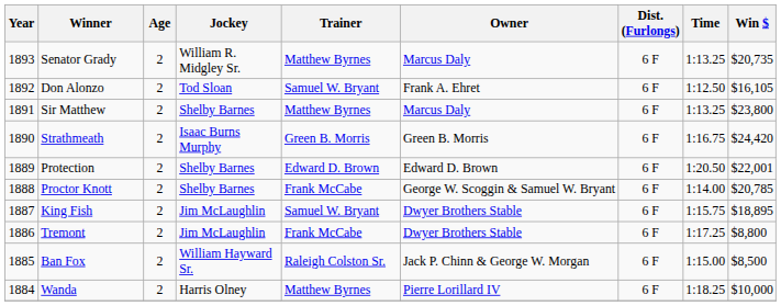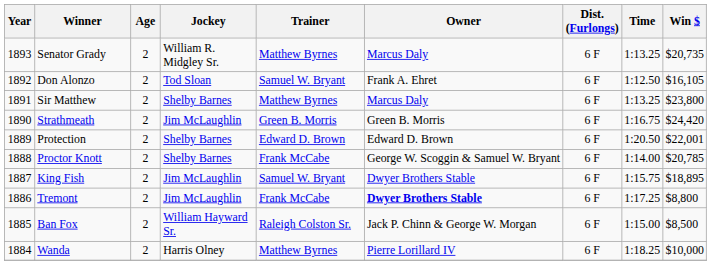 <table class="wikitable sortable" style="font-size:90%">
 <tr>
 <th style="width:30px">Year<br></th>
 <th style="width:110px">Winner<br></th>
 <th style="width:30px">Age<br></th>
 <th style="width:110px">Jockey<br></th>
 <th style="width:125px">Trainer<br></th>
 <th>Owner<br></th>
 <th style="width:25px">Dist.<br> <span>(<a href='#'>Furlongs</a>)</span></th>
 <th style="width:25px">Time<br></th>
 <th style="width:35px">Win <a href='#'>$</a></th>
 </tr>
 <tr>
 <td align=center>1893</td>
 <td>Senator Grady</td>
 <td align=center>2</td>
 <td>William R. Midgley Sr.</td>
 <td><a href='#'>Matthew Byrnes</a></td>
 <td><a href='#'>Marcus Daly</a></td>
 <td align=center>6 F</td>
 <td>1:13.25</td>
 <td>$20,735</td>
 </tr>
 <tr>
 <td align=center>1892</td>
 <td>Don Alonzo</td>
 <td align=center>2</td>
 <td><a href='#'>Tod Sloan</a></td>
 <td><a href='#'>Samuel W. Bryant</a></td>
 <td>Frank A. Ehret</td>
 <td align=center>6 F</td>
 <td>1:12.50</td>
 <td>$16,105</td>
 </tr>
 <tr>
 <td align=center>1891</td>
 <td>Sir Matthew</td>
 <td align=center>2</td>
 <td><a href='#'>Shelby Barnes</a></td>
 <td><a href='#'>Matthew Byrnes</a></td>
 <td><a href='#'>Marcus Daly</a></td>
 <td align=center>6 F</td>
 <td>1:13.25</td>
 <td>$23,800</td>
 </tr>
 <tr>
 <td align=center>1890</td>
 <td><a href='#'>Strathmeath</a></td>
 <td align=center>2</td>
-<td><a href='#'>Isaac Burns Murphy</a></td>
+<td><a href='#'>Jim McLaughlin</a></td>
 <td><a href='#'>Green B. Morris</a></td>
 <td>Green B. Morris</td>
 <td align=center>6 F</td>
 <td>1:16.75</td>
 <td>$24,420</td>
 </tr>
 <tr>
 <td align=center>1889</td>
 <td>Protection</td>
 <td align=center>2</td>
 <td><a href='#'>Shelby Barnes</a></td>
 <td><a href='#'>Edward D. Brown</a></td>
 <td>Edward D. Brown</td>
 <td align=center>6 F</td>
 <td>1:20.50</td>
 <td>$22,001</td>
 </tr>
 <tr>
 <td align=center>1888</td>
 <td><a href='#'>Proctor Knott</a></td>
 <td align=center>2</td>
 <td><a href='#'>Shelby Barnes</a></td>
 <td><a href='#'>Frank McCabe</a></td>
 <td>George W. Scoggin & Samuel W. Bryant</td>
 <td align=center>6 F</td>
 <td>1:14.00</td>
 <td>$20,785</td>
 </tr>
 <tr>
 <td align=center>1887</td>
 <td><a href='#'>King Fish</a></td>
 <td align=center>2</td>
 <td><a href='#'>Jim McLaughlin</a></td>
 <td><a href='#'>Samuel W. Bryant</a></td>
 <td><a href='#'>Dwyer Brothers Stable</a></td>
 <td align=center>6 F</td>
 <td>1:15.75</td>
 <td>$18,895</td>
 </tr>
 <tr>
 <td align=center>1886</td>
 <td><a href='#'>Tremont</a></td>
 <td align=center>2</td>
 <td><a href='#'>Jim McLaughlin</a></td>
 <td><a href='#'>Frank McCabe</a></td>
-<td><a href='#'>Dwyer Brothers Stable</a></td>
+<td><strong><a href='#'>Dwyer Brothers Stable</a></strong></td>
 <td align=center>6 F</td>
 <td>1:17.25</td>
 <td>$8,800</td>
 </tr>
 <tr>
 <td align=center>1885</td>
 <td><a href='#'>Ban Fox</a></td>
 <td align=center>2</td>
 <td><a href='#'>William Hayward Sr.</a></td>
 <td><a href='#'>Raleigh Colston Sr.</a></td>
 <td>Jack P. Chinn & George W. Morgan</td>
 <td align=center>6 F</td>
 <td>1:15.00</td>
 <td>$8,500</td>
 </tr>
 <tr>
 <td align=center>1884</td>
 <td><a href='#'>Wanda</a></td>
 <td align=center>2</td>
 <td>Harris Olney</td>
 <td><a href='#'>Matthew Byrnes</a></td>
 <td><a href='#'>Pierre Lorillard IV</a></td>
 <td align=center>6 F</td>
 <td>1:18.25</td>
 <td>$10,000</td>
 </tr>
 <tr>
 </tr>
 </table>
